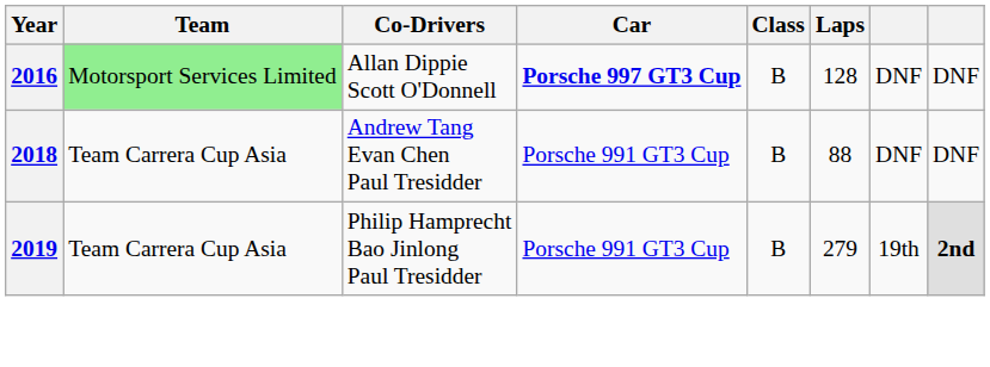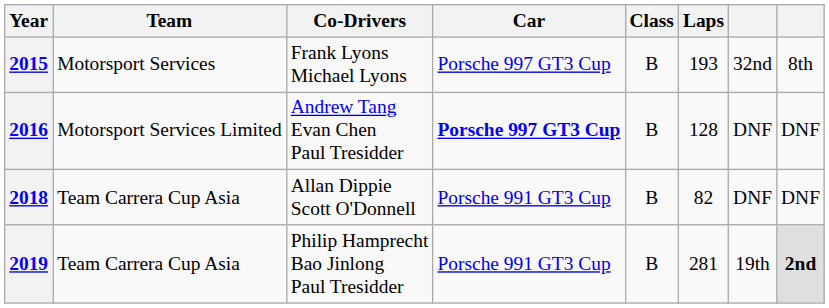 <table class="wikitable" style="font-size:90%">
 <tr>
 <th>Year</th>
 <th>Team</th>
 <th>Co-Drivers</th>
 <th>Car</th>
 <th>Class</th>
 <th>Laps</th>
 <th></th>
 <th></th>
 </tr>
 <tr style="text-align:center;">
+<th><a href='#'>2015</a></th>
+<td align="left" nowrap> Motorsport Services</td>
+<td align="left" nowrap> Frank Lyons<br> Michael Lyons</td>
+<td align="left" nowrap><a href='#'>Porsche 997 GT3 Cup</a></td>
+<td>B</td>
+<td>193</td>
+<td>32nd</td>
+<td>8th</td>
+</tr>
+<tr style="text-align:center;">
 <th><a href='#'>2016</a></th>
-<td align="left" nowrap style="background: lightgreen;"> Motorsport Services Limited</td>
-<td align="left" nowrap> Allan Dippie<br> Scott O'Donnell</td>
+<td align="left" nowrap> Motorsport Services Limited</td>
+<td align="left" nowrap> <a href='#'>Andrew Tang</a><br> Evan Chen<br> Paul Tresidder</td>
 <td align="left" nowrap><strong><a href='#'>Porsche 997 GT3 Cup</a></strong></td>
 <td>B</td>
 <td>128</td>
 <td>DNF</td>
 <td>DNF</td>
 </tr>
 <tr style="text-align:center;">
 <th><a href='#'>2018</a></th>
 <td align="left" nowrap> Team Carrera Cup Asia</td>
-<td align="left" nowrap> <a href='#'>Andrew Tang</a><br> Evan Chen<br> Paul Tresidder</td>
+<td align="left" nowrap> Allan Dippie<br> Scott O'Donnell</td>
 <td align="left" nowrap><a href='#'>Porsche 991 GT3 Cup</a></td>
 <td>B</td>
-<td>88</td>
+<td>82</td>
 <td>DNF</td>
 <td>DNF</td>
 </tr>
 <tr style="text-align:center;">
 <th><a href='#'>2019</a></th>
 <td align="left" nowrap> Team Carrera Cup Asia</td>
 <td align="left" nowrap> Philip Hamprecht<br> Bao Jinlong<br> Paul Tresidder</td>
 <td align="left" nowrap><a href='#'>Porsche 991 GT3 Cup</a></td>
 <td>B</td>
-<td>279</td>
+<td>281</td>
 <td>19th</td>
 <td style="background:#DFDFDF;"><strong>2nd</strong></td>
 </tr>
 </table>
